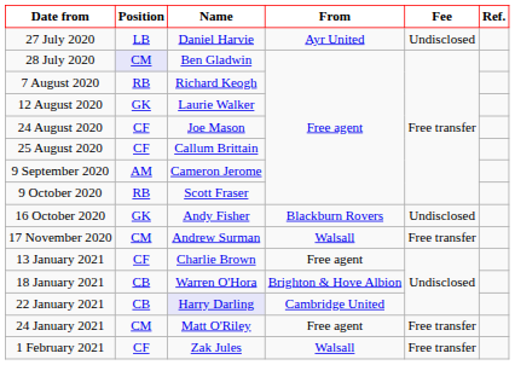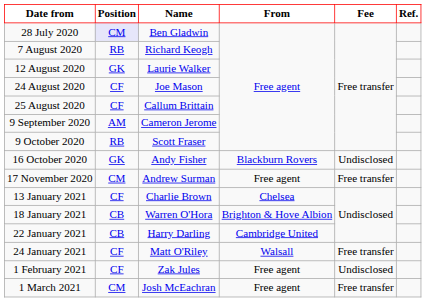 <table class="wikitable" style="text-align:center; font-size:90%; ">
 <tr>
 <th style="background:#FFFFFF; color:black; border:1px solid red;">Date from</th>
 <th style="background:#FFFFFF; color:black; border:1px solid red;">Position</th>
 <th style="background:#FFFFFF; color:black; border:1px solid red;">Name</th>
 <th style="background:#FFFFFF; color:black; border:1px solid red;">From</th>
 <th style="background:#FFFFFF; color:black; border:1px solid red;">Fee</th>
 <th style="background:#FFFFFF; color:black; border:1px solid red;">Ref.</th>
-</tr>
-<tr>
-<td>27 July 2020</td>
-<td><a href='#'>LB</a></td>
-<td> <a href='#'>Daniel Harvie</a></td>
-<td> <a href='#'>Ayr United</a></td>
-<td>Undisclosed</td>
-<td></td>
 </tr>
 <tr>
 <td>28 July 2020</td>
 <td style="background: lavender;"><a href='#'>CM</a></td>
 <td> <a href='#'>Ben Gladwin</a></td>
 <td rowspan="7"><a href='#'>Free agent</a></td>
 <td rowspan="7">Free transfer</td>
 <td></td>
 </tr>
 <tr>
 <td>7 August 2020</td>
 <td><a href='#'>RB</a></td>
 <td> <a href='#'>Richard Keogh</a></td>
 <td></td>
 </tr>
 <tr>
 <td>12 August 2020</td>
 <td><a href='#'>GK</a></td>
 <td> <a href='#'>Laurie Walker</a></td>
 <td></td>
 </tr>
 <tr>
 <td>24 August 2020</td>
 <td><a href='#'>CF</a></td>
 <td> <a href='#'>Joe Mason</a></td>
 <td></td>
 </tr>
 <tr>
 <td>25 August 2020</td>
 <td><a href='#'>CF</a></td>
 <td> <a href='#'>Callum Brittain</a></td>
 <td></td>
 </tr>
 <tr>
 <td>9 September 2020</td>
 <td><a href='#'>AM</a></td>
 <td> <a href='#'>Cameron Jerome</a></td>
 <td></td>
 </tr>
 <tr>
 <td>9 October 2020</td>
 <td><a href='#'>RB</a></td>
 <td> <a href='#'>Scott Fraser</a></td>
 <td></td>
 </tr>
 <tr>
 <td>16 October 2020</td>
 <td><a href='#'>GK</a></td>
 <td> <a href='#'>Andy Fisher</a></td>
 <td><a href='#'>Blackburn Rovers</a></td>
 <td>Undisclosed</td>
 <td></td>
 </tr>
 <tr>
 <td>17 November 2020</td>
 <td><a href='#'>CM</a></td>
 <td> <a href='#'>Andrew Surman</a></td>
-<td><a href='#'>Walsall</a></td>
+<td>Free agent</td>
 <td>Free transfer</td>
 <td></td>
 </tr>
 <tr>
 <td>13 January 2021</td>
 <td><a href='#'>CF</a></td>
 <td> <a href='#'>Charlie Brown</a></td>
-<td>Free agent</td>
+<td><a href='#'>Chelsea</a></td>
 <td rowspan="3">Undisclosed</td>
 <td></td>
 </tr>
 <tr>
 <td>18 January 2021</td>
 <td><a href='#'>CB</a></td>
 <td> <a href='#'>Warren O'Hora</a></td>
 <td><a href='#'>Brighton & Hove Albion</a></td>
 <td></td>
 </tr>
 <tr>
 <td>22 January 2021</td>
 <td><a href='#'>CB</a></td>
-<td style="background: lavender;"> <a href='#'>Harry Darling</a></td>
+<td> <a href='#'>Harry Darling</a></td>
 <td><a href='#'>Cambridge United</a></td>
 <td></td>
 </tr>
 <tr>
 <td>24 January 2021</td>
-<td><a href='#'>CM</a></td>
+<td><a href='#'>CF</a></td>
 <td> <a href='#'>Matt O'Riley</a></td>
-<td>Free agent</td>
+<td><a href='#'>Walsall</a></td>
 <td>Free transfer</td>
 <td></td>
 </tr>
 <tr>
 <td>1 February 2021</td>
 <td><a href='#'>CF</a></td>
 <td> <a href='#'>Zak Jules</a></td>
-<td><a href='#'>Walsall</a></td>
+<td>Free agent</td>
+<td>Undisclosed</td>
+<td></td>
+</tr>
+<tr>
+<td>1 March 2021</td>
+<td><a href='#'>CM</a></td>
+<td> <a href='#'>Josh McEachran</a></td>
+<td>Free agent</td>
 <td>Free transfer</td>
 <td></td>
 </tr>
 </table>
